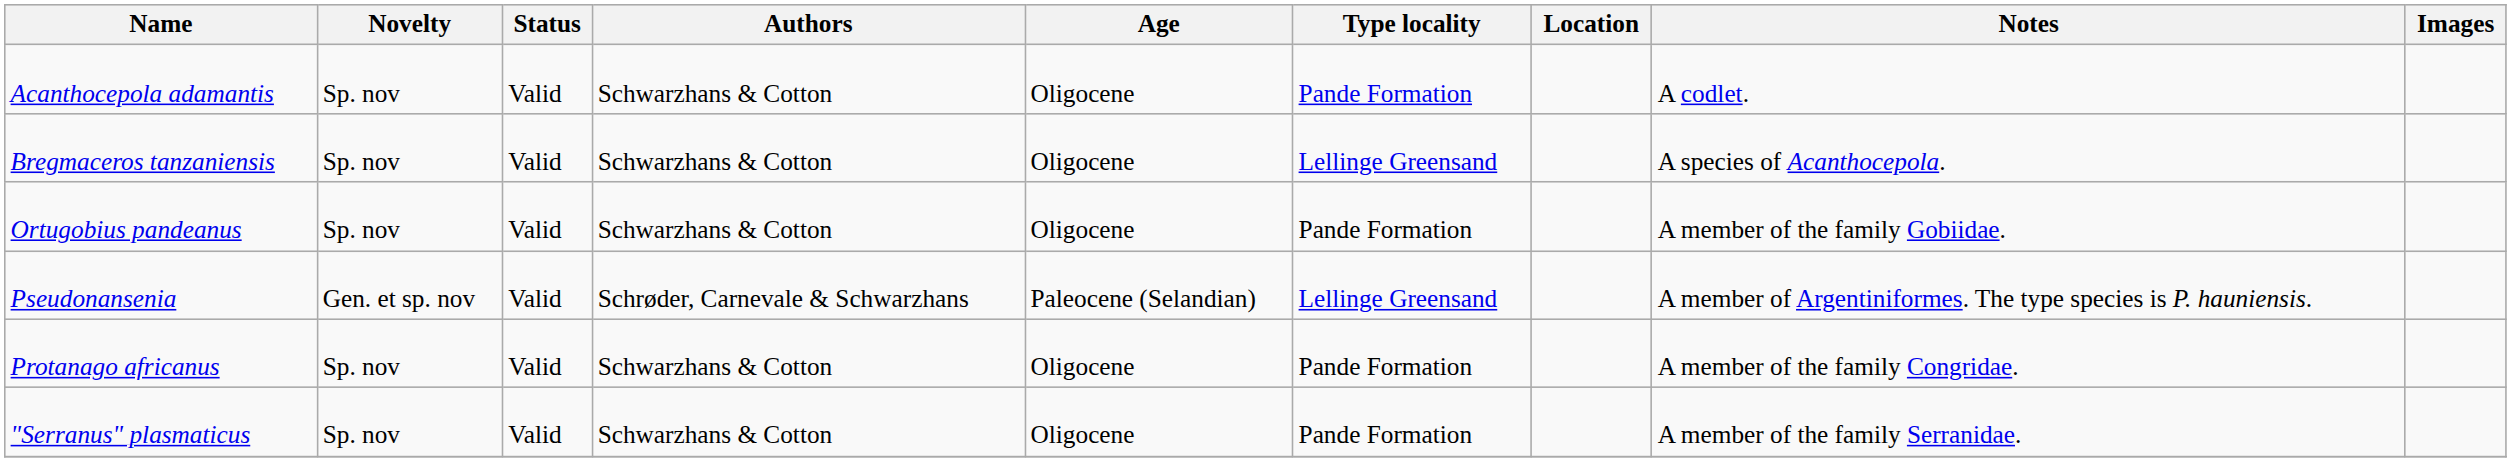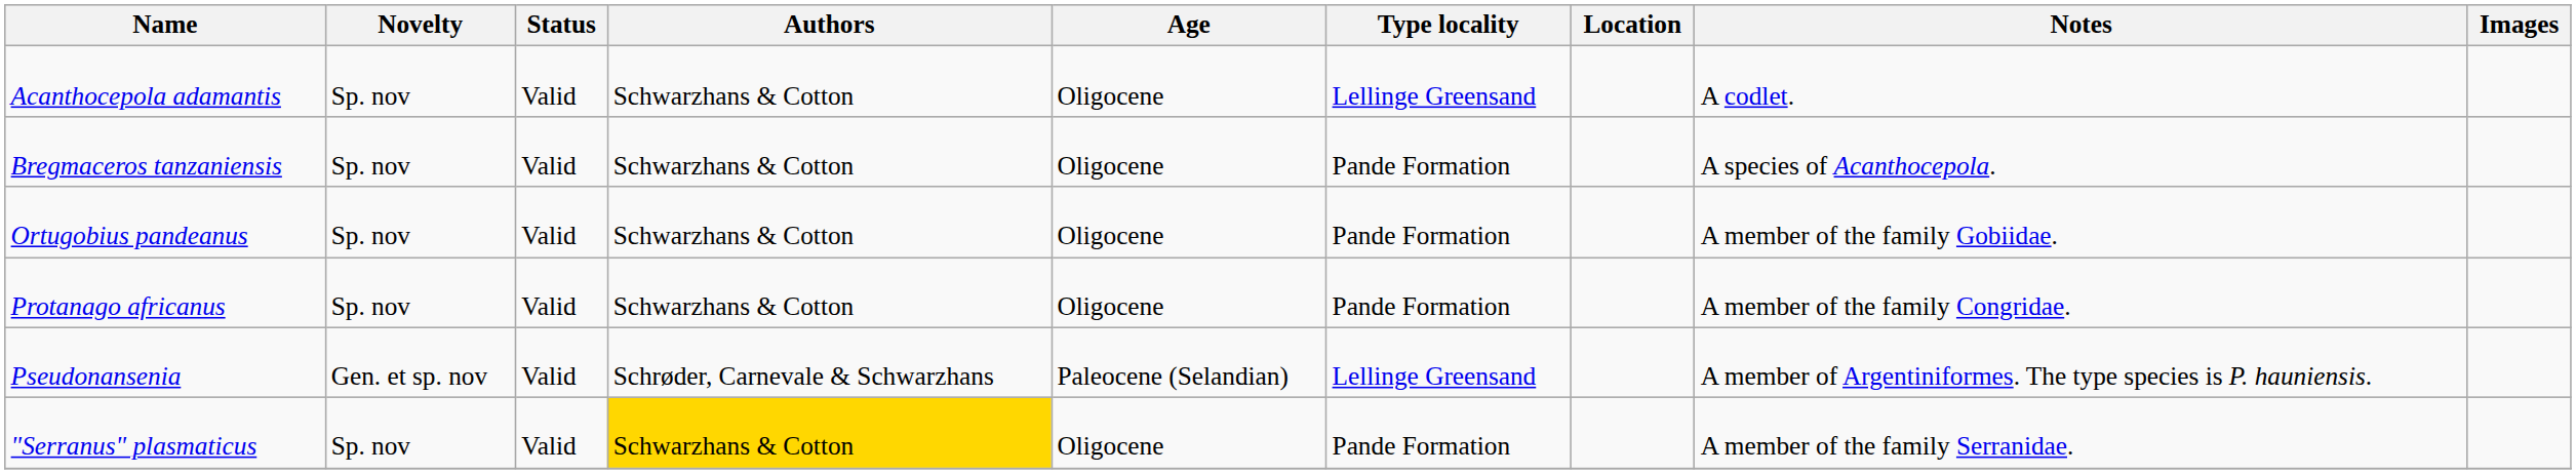 <table class="wikitable sortable" align="center" width="100%">
 <tr>
 <th>Name</th>
 <th>Novelty</th>
 <th>Status</th>
 <th>Authors</th>
 <th>Age</th>
 <th>Type locality</th>
 <th>Location</th>
 <th>Notes</th>
 <th>Images</th>
 </tr>
 <tr>
 <td><br><em><a href='#'>Acanthocepola adamantis</a></em></td>
 <td><br>Sp. nov</td>
 <td><br>Valid</td>
 <td><br>Schwarzhans & Cotton</td>
 <td><br>Oligocene</td>
-<td><br><a href='#'>Pande Formation</a></td>
+<td><br><a href='#'>Lellinge Greensand</a></td>
 <td><br></td>
 <td><br>A <a href='#'>codlet</a>.</td>
 <td></td>
 </tr>
 <tr>
 <td><br><em><a href='#'>Bregmaceros tanzaniensis</a></em></td>
 <td><br>Sp. nov</td>
 <td><br>Valid</td>
 <td><br>Schwarzhans & Cotton</td>
 <td><br>Oligocene</td>
-<td><br><a href='#'>Lellinge Greensand</a></td>
+<td><br>Pande Formation</td>
 <td><br></td>
 <td><br>A species of <em><a href='#'>Acanthocepola</a></em>.</td>
 <td></td>
 </tr>
 <tr>
 <td><br><em><a href='#'>Ortugobius pandeanus</a></em></td>
 <td><br>Sp. nov</td>
 <td><br>Valid</td>
 <td><br>Schwarzhans & Cotton</td>
 <td><br>Oligocene</td>
 <td><br>Pande Formation</td>
 <td><br></td>
 <td><br>A member of the family <a href='#'>Gobiidae</a>.</td>
 <td></td>
 </tr>
 <tr>
+<td><br><em><a href='#'>Protanago africanus</a></em></td>
+<td><br>Sp. nov</td>
+<td><br>Valid</td>
+<td><br>Schwarzhans & Cotton</td>
+<td><br>Oligocene</td>
+<td><br>Pande Formation</td>
+<td><br></td>
+<td><br>A member of the family <a href='#'>Congridae</a>.</td>
+<td></td>
+</tr>
+<tr>
 <td><br><em><a href='#'>Pseudonansenia</a></em></td>
 <td><br>Gen. et sp. nov</td>
 <td><br>Valid</td>
 <td><br>Schrøder, Carnevale & Schwarzhans</td>
 <td><br>Paleocene (Selandian)</td>
 <td><br><a href='#'>Lellinge Greensand</a></td>
 <td><br></td>
 <td><br>A member of <a href='#'>Argentiniformes</a>. The type species is <em>P. hauniensis</em>.</td>
 <td></td>
 </tr>
 <tr>
-<td><br><em><a href='#'>Protanago africanus</a></em></td>
-<td><br>Sp. nov</td>
-<td><br>Valid</td>
-<td><br>Schwarzhans & Cotton</td>
-<td><br>Oligocene</td>
-<td><br>Pande Formation</td>
-<td><br></td>
-<td><br>A member of the family <a href='#'>Congridae</a>.</td>
-<td></td>
-</tr>
-<tr>
 <td><br><em><a href='#'>"Serranus" plasmaticus</a></em></td>
 <td><br>Sp. nov</td>
 <td><br>Valid</td>
-<td><br>Schwarzhans & Cotton</td>
+<td style="background: gold;"><br>Schwarzhans & Cotton</td>
 <td><br>Oligocene</td>
 <td><br>Pande Formation</td>
 <td><br></td>
 <td><br>A member of the family <a href='#'>Serranidae</a>.</td>
 <td></td>
 </tr>
 <tr>
 </tr>
 </table>
